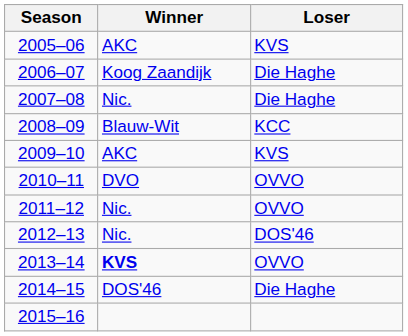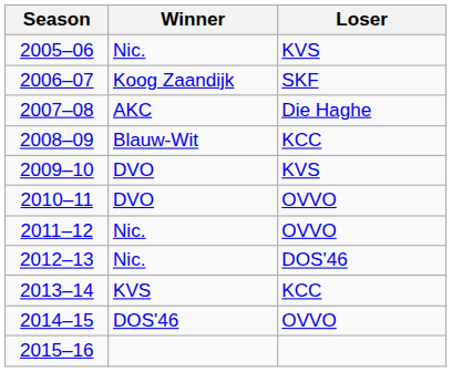 <table class="wikitable">
 <tr>
 <th style="width:80px">Season</th>
 <th style="width:135px">Winner</th>
 <th style="width:135px">Loser</th>
 </tr>
 <tr>
 <td style="text-align:center"><a href='#'>2005–06</a></td>
-<td><a href='#'>AKC</a></td>
+<td><a href='#'>Nic.</a></td>
 <td><a href='#'>KVS</a></td>
 </tr>
 <tr>
 <td style="text-align:center"><a href='#'>2006–07</a></td>
 <td><a href='#'>Koog Zaandijk</a></td>
-<td><a href='#'>Die Haghe</a></td>
+<td><a href='#'>SKF</a></td>
 </tr>
 <tr>
 <td style="text-align:center"><a href='#'>2007–08</a></td>
-<td><a href='#'>Nic.</a></td>
+<td><a href='#'>AKC</a></td>
 <td><a href='#'>Die Haghe</a></td>
 </tr>
 <tr>
 <td style="text-align:center"><a href='#'>2008–09</a></td>
 <td><a href='#'>Blauw-Wit</a></td>
 <td><a href='#'>KCC</a></td>
 </tr>
 <tr>
 <td style="text-align:center"><a href='#'>2009–10</a></td>
-<td><a href='#'>AKC</a></td>
+<td><a href='#'>DVO</a></td>
 <td><a href='#'>KVS</a></td>
 </tr>
 <tr>
 <td style="text-align:center"><a href='#'>2010–11</a></td>
 <td><a href='#'>DVO</a></td>
 <td><a href='#'>OVVO</a></td>
 </tr>
 <tr>
 <td style="text-align:center"><a href='#'>2011–12</a></td>
 <td><a href='#'>Nic.</a></td>
 <td><a href='#'>OVVO</a></td>
 </tr>
 <tr>
 <td style="text-align:center"><a href='#'>2012–13</a></td>
 <td><a href='#'>Nic.</a></td>
 <td><a href='#'>DOS'46</a></td>
 </tr>
 <tr>
 <td style="text-align:center"><a href='#'>2013–14</a></td>
-<td><strong><a href='#'>KVS</a></strong></td>
-<td><a href='#'>OVVO</a></td>
+<td><a href='#'>KVS</a></td>
+<td><a href='#'>KCC</a></td>
 </tr>
 <tr>
 <td style="text-align:center"><a href='#'>2014–15</a></td>
 <td><a href='#'>DOS'46</a></td>
-<td><a href='#'>Die Haghe</a></td>
+<td><a href='#'>OVVO</a></td>
 </tr>
 <tr>
 <td style="text-align:center"><a href='#'>2015–16</a></td>
 <td></td>
 <td></td>
 </tr>
 </table>
